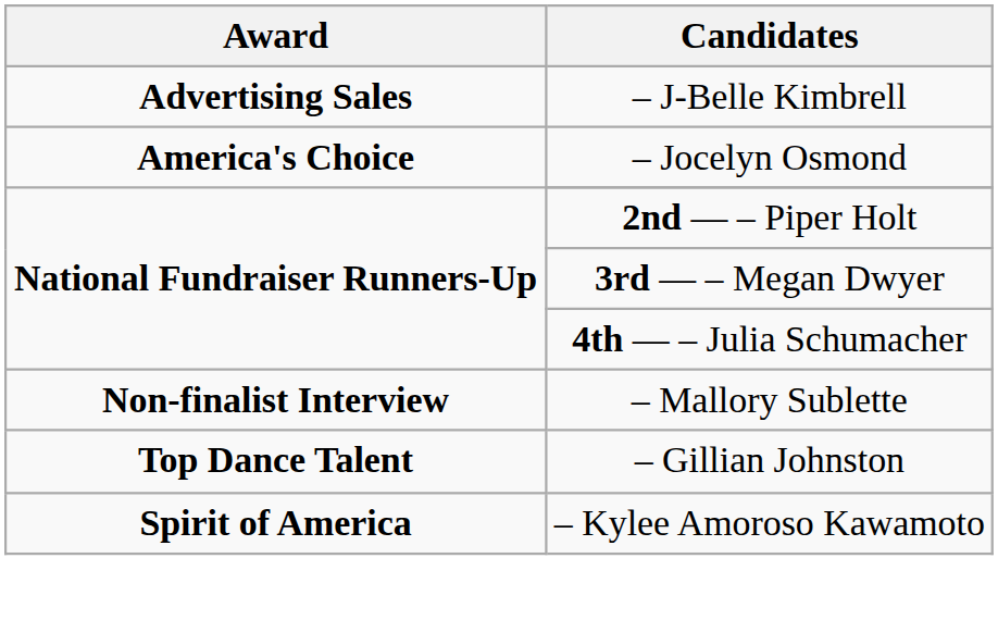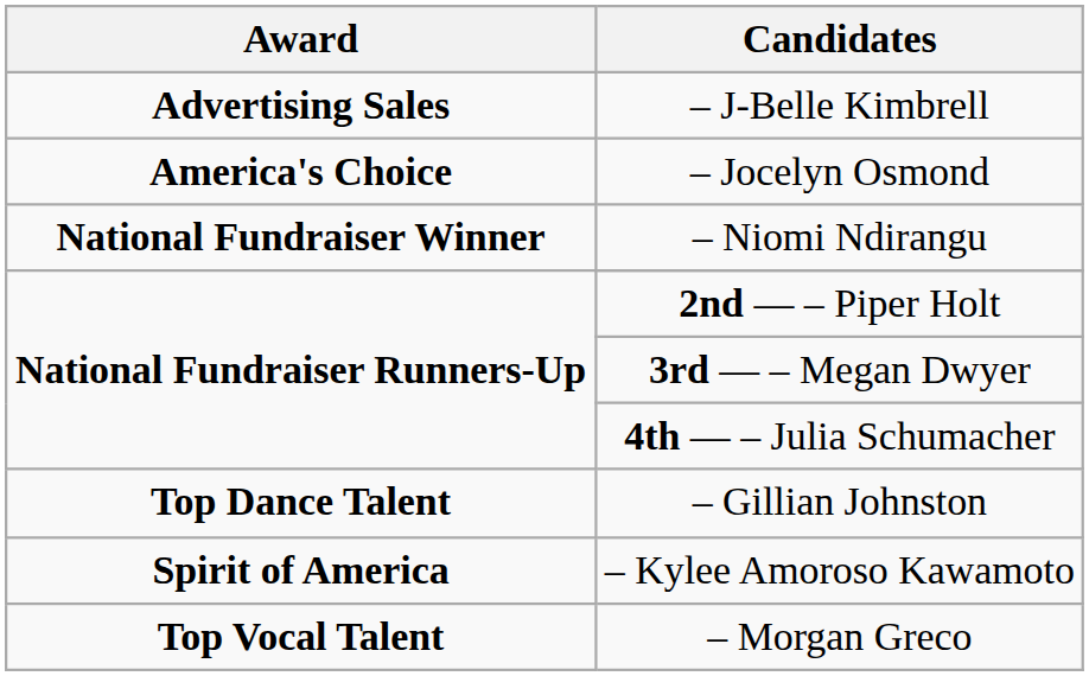 <table class="wikitable " style="font-size: 95%; text-align:center;">
 <tr>
 <th>Award</th>
 <th>Candidates</th>
 </tr>
 <tr>
 <td><strong>Advertising Sales</strong></td>
 <td> – J-Belle Kimbrell</td>
 </tr>
 <tr>
 <td><strong>America's Choice</strong></td>
 <td> – Jocelyn Osmond</td>
 </tr>
 <tr>
+<td><strong>National Fundraiser Winner</strong></td>
+<td> – Niomi Ndirangu</td>
+</tr>
+<tr>
 <td rowspan="4"><strong>National Fundraiser Runners-Up</strong></td>
 </tr>
 <tr>
 <td><strong>2nd</strong> —  – Piper Holt</td>
 </tr>
 <tr>
 <td><strong>3rd</strong> —  – Megan Dwyer</td>
 </tr>
 <tr>
 <td><strong>4th</strong> —  – Julia Schumacher</td>
 </tr>
 <tr>
-<td><strong>Non-finalist Interview</strong></td>
-<td> – Mallory Sublette</td>
-</tr>
-<tr>
 <td><strong>Top Dance Talent</strong></td>
 <td> – Gillian Johnston</td>
 </tr>
 <tr>
 <td><strong>Spirit of America</strong></td>
 <td> – Kylee Amoroso Kawamoto</td>
 </tr>
+<tr>
+<td><strong>Top Vocal Talent</strong></td>
+<td> – Morgan Greco</td>
+</tr>
 </table>
